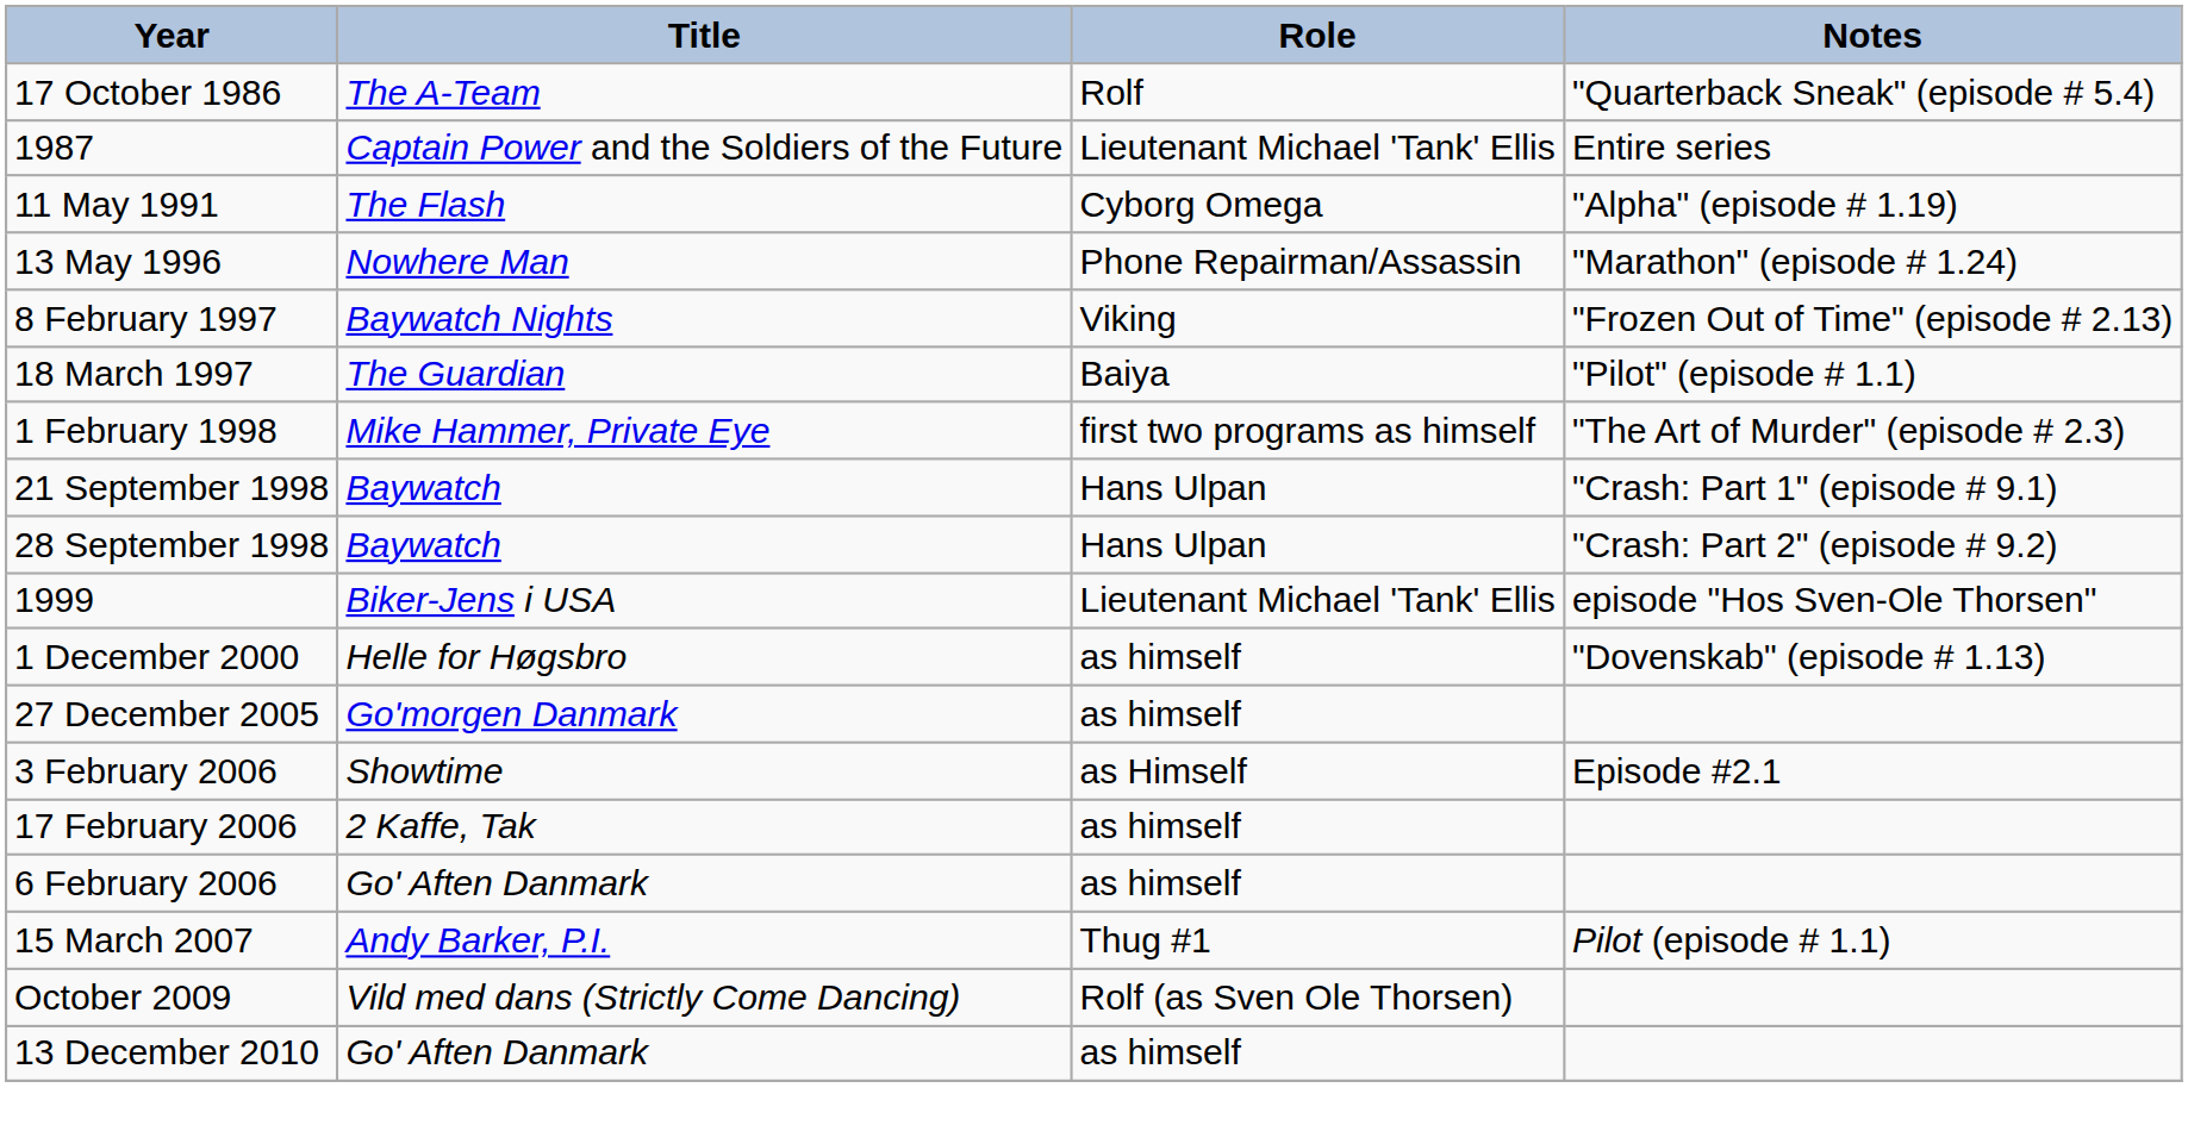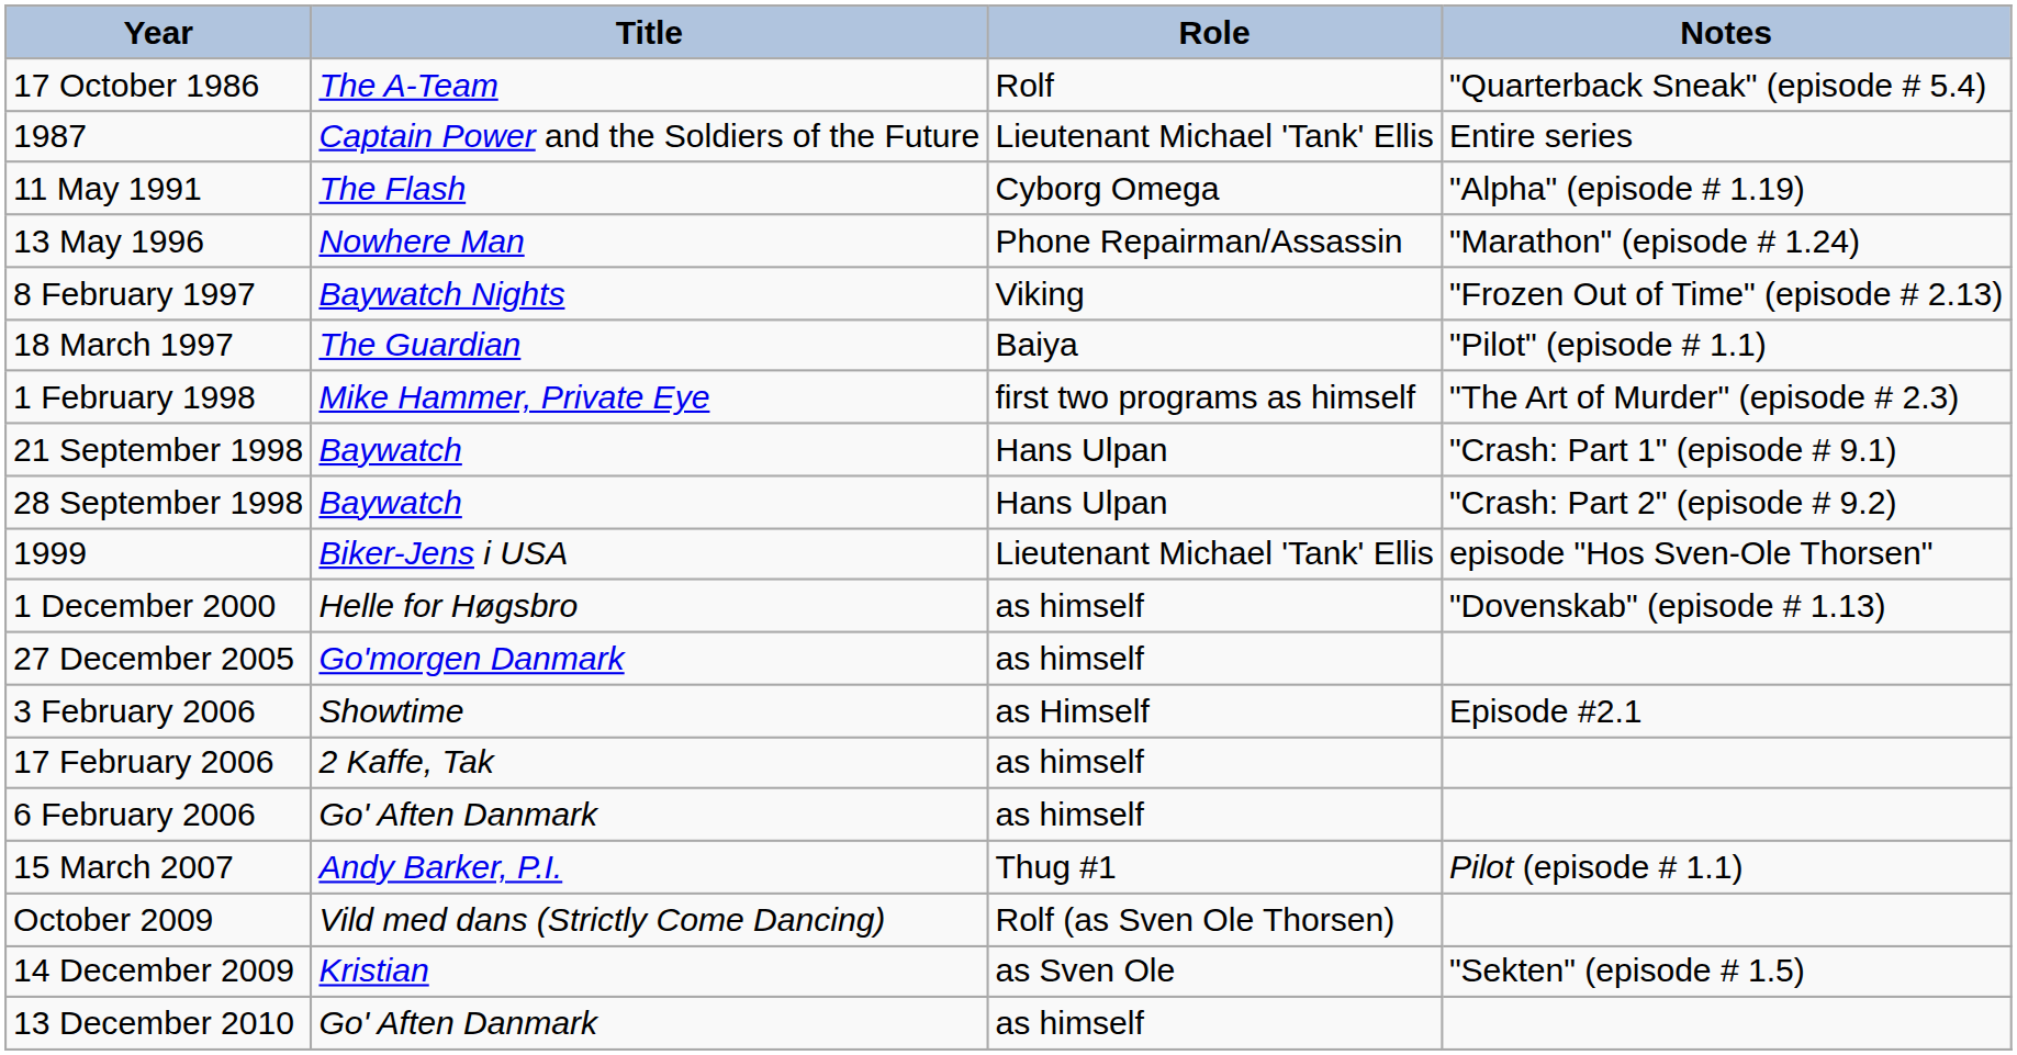 <table class="wikitable" style="font-size:90%;">
 <tr>
 <th style="background:#B0C4DE;">Year</th>
 <th style="background:#B0C4DE;">Title</th>
 <th style="background:#B0C4DE;">Role</th>
 <th style="background:#B0C4DE;">Notes</th>
 </tr>
 <tr>
 <td>17 October 1986</td>
 <td><em><a href='#'>The A-Team</a></em></td>
 <td>Rolf</td>
 <td>"Quarterback Sneak" (episode # 5.4)</td>
 </tr>
 <tr>
 <td>1987</td>
 <td><em><a href='#'>Captain Power</a></em> and the Soldiers of the Future</td>
 <td>Lieutenant Michael 'Tank' Ellis</td>
 <td>Entire series</td>
 </tr>
 <tr>
 <td>11 May 1991</td>
 <td><em><a href='#'>The Flash</a></em></td>
 <td>Cyborg Omega</td>
 <td>"Alpha" (episode # 1.19)</td>
 </tr>
 <tr>
 <td>13 May 1996</td>
 <td><em><a href='#'>Nowhere Man</a></em></td>
 <td>Phone Repairman/Assassin</td>
 <td>"Marathon" (episode # 1.24)</td>
 </tr>
 <tr>
 <td>8 February 1997</td>
 <td><em><a href='#'>Baywatch Nights</a></em></td>
 <td>Viking</td>
 <td>"Frozen Out of Time" (episode # 2.13)</td>
 </tr>
 <tr>
 <td>18 March 1997</td>
 <td><em><a href='#'>The Guardian</a></em></td>
 <td>Baiya</td>
 <td>"Pilot" (episode # 1.1)</td>
 </tr>
 <tr>
 <td>1 February 1998</td>
 <td><em><a href='#'>Mike Hammer, Private Eye</a></em></td>
 <td>first two programs as himself</td>
 <td>"The Art of Murder" (episode # 2.3)</td>
 </tr>
 <tr>
 <td>21 September 1998</td>
 <td><em><a href='#'>Baywatch</a></em></td>
 <td>Hans Ulpan</td>
 <td>"Crash: Part 1" (episode # 9.1)</td>
 </tr>
 <tr>
 <td>28 September 1998</td>
 <td><em><a href='#'>Baywatch</a></em></td>
 <td>Hans Ulpan</td>
 <td>"Crash: Part 2" (episode # 9.2)</td>
 </tr>
 <tr>
 <td>1999</td>
 <td><em><a href='#'>Biker-Jens</a> i USA</em></td>
 <td>Lieutenant Michael 'Tank' Ellis</td>
 <td>episode "Hos Sven-Ole Thorsen"</td>
 </tr>
 <tr>
 <td>1 December 2000</td>
 <td><em>Helle for Høgsbro</em></td>
 <td>as himself</td>
 <td>"Dovenskab" (episode # 1.13)</td>
 </tr>
 <tr>
 <td>27 December 2005</td>
 <td><em><a href='#'>Go'morgen Danmark</a></em></td>
 <td>as himself</td>
 <td></td>
 </tr>
 <tr>
 <td>3 February 2006</td>
 <td><em>Showtime</em></td>
 <td>as Himself</td>
 <td>Episode #2.1</td>
 </tr>
 <tr>
 <td>17 February 2006</td>
 <td><em>2 Kaffe, Tak</em></td>
 <td>as himself</td>
 <td></td>
 </tr>
 <tr>
 <td>6 February 2006</td>
 <td><em>Go' Aften Danmark</em></td>
 <td>as himself</td>
 <td></td>
 </tr>
 <tr>
 <td>15 March 2007</td>
 <td><em><a href='#'>Andy Barker, P.I.</a></em></td>
 <td>Thug #1</td>
 <td><em>Pilot</em> (episode # 1.1)</td>
 </tr>
 <tr>
 <td>October 2009</td>
 <td><em>Vild med dans (Strictly Come Dancing)</em></td>
 <td>Rolf (as Sven Ole Thorsen)</td>
 <td></td>
 </tr>
 <tr>
+<td>14 December 2009</td>
+<td><em><a href='#'>Kristian</a></em></td>
+<td>as Sven Ole</td>
+<td>"Sekten" (episode # 1.5)</td>
+</tr>
+<tr>
 <td>13 December 2010</td>
 <td><em>Go' Aften Danmark</em></td>
 <td>as himself</td>
 <td></td>
 </tr>
 <tr>
 </tr>
 </table>
